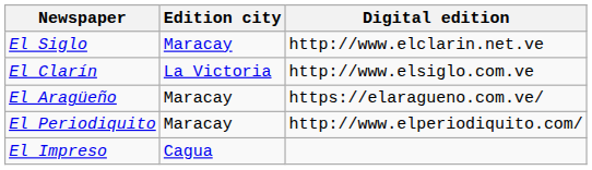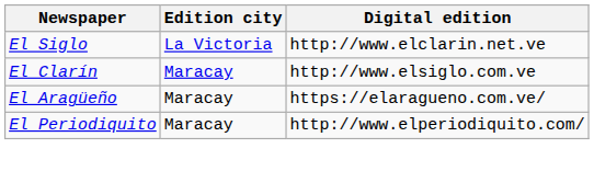 <table class="wikitable sortable">
 <tr align="center">
 <th>Newspaper</th>
 <th>Edition city</th>
 <th>Digital edition</th>
 </tr>
 <tr>
 <td><em><a href='#'>El Siglo</a></em></td>
-<td><a href='#'>Maracay</a></td>
+<td><a href='#'>La Victoria</a></td>
 <td>http://www.elclarin.net.ve</td>
 </tr>
 <tr>
 <td><em><a href='#'>El Clarín</a></em></td>
-<td><a href='#'>La Victoria</a></td>
+<td><a href='#'>Maracay</a></td>
 <td>http://www.elsiglo.com.ve</td>
 </tr>
 <tr>
 <td><em><a href='#'>El Aragüeño</a></em></td>
 <td>Maracay</td>
 <td>https://elaragueno.com.ve/</td>
 </tr>
 <tr>
 <td><em><a href='#'>El Periodiquito</a></em></td>
 <td>Maracay</td>
 <td>http://www.elperiodiquito.com/</td>
 </tr>
-<tr>
-<td><em><a href='#'>El Impreso</a></em></td>
-<td><a href='#'>Cagua</a></td>
-<td></td>
-</tr>
 </table>
